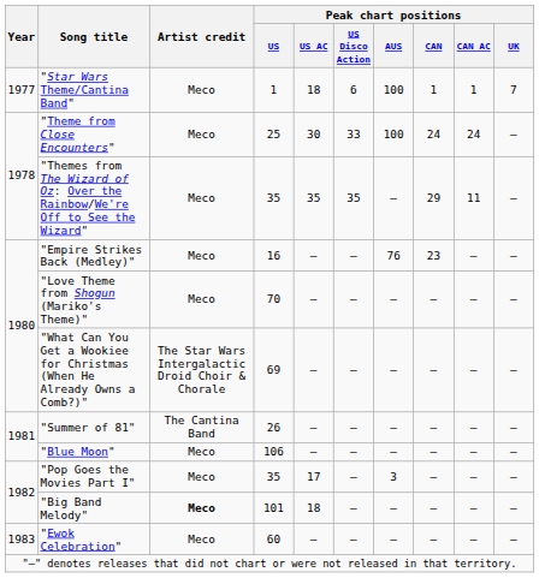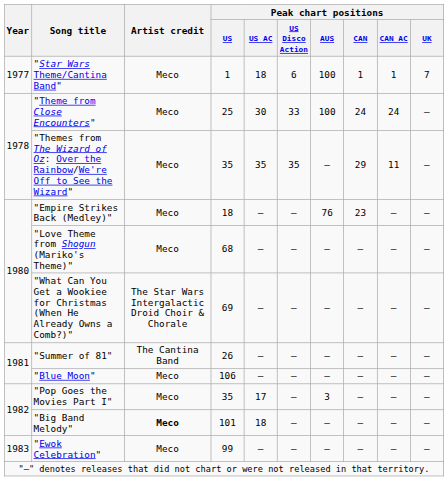 <table class="wikitable" border="1">
 <tr>
 <th scope="col" rowspan="2">Year</th>
 <th scope="col" rowspan="2">Song title</th>
 <th scope="col" rowspan="2">Artist credit</th>
 <th scope="col" colspan="7">Peak chart positions</th>
 </tr>
 <tr>
 <th style="width:40px;"><small><a href='#'>US</a></small><br></th>
 <th style="width:40px;"><small><a href='#'>US AC</a></small><br></th>
 <th style="width:40px;"><small><a href='#'>US Disco Action</a></small><br></th>
 <th style="width:40px;"><small><a href='#'>AUS</a></small><br></th>
 <th style="width:40px;"><small><a href='#'>CAN</a></small><br></th>
 <th style="width:40px;"><small><a href='#'>CAN AC</a></small><br></th>
 <th style="width:40px;"><small><a href='#'>UK</a></small><br></th>
 </tr>
 <tr>
 <td>1977</td>
 <td>"<a href='#'><em>Star Wars</em> Theme/Cantina Band</a>"</td>
 <td align="center">Meco</td>
 <td align="center">1</td>
 <td align="center">18</td>
 <td align="center">6</td>
 <td align="center">100</td>
 <td align="center">1</td>
 <td align="center">1</td>
 <td align="center">7</td>
 </tr>
 <tr>
 <td rowspan="2">1978</td>
 <td>"<a href='#'>Theme from <em>Close Encounters</em></a>"</td>
 <td align="center">Meco</td>
 <td align="center">25</td>
 <td align="center">30</td>
 <td align="center">33</td>
 <td align="center">100</td>
 <td align="center">24</td>
 <td align="center">24</td>
 <td align="center">―</td>
 </tr>
 <tr>
 <td>"Themes from <em><a href='#'>The Wizard of Oz</a></em>: <a href='#'>Over the Rainbow</a>/<a href='#'>We're Off to See the Wizard</a>"</td>
 <td align="center">Meco</td>
 <td align="center">35</td>
 <td align="center">35</td>
 <td align="center">35</td>
 <td align="center">―</td>
 <td align="center">29</td>
 <td align="center">11</td>
 <td align="center">―</td>
 </tr>
 <tr>
 <td rowspan="3">1980</td>
 <td>"Empire Strikes Back (Medley)"</td>
 <td align="center">Meco</td>
-<td align="center">16</td>
+<td align="center">18</td>
 <td align="center">―</td>
 <td align="center">―</td>
 <td align="center">76</td>
 <td align="center">23</td>
 <td align="center">―</td>
 <td align="center">―</td>
 </tr>
 <tr>
 <td>"Love Theme from <em><a href='#'>Shogun</a></em> (Mariko's Theme)"</td>
 <td align="center">Meco</td>
-<td align="center">70</td>
+<td align="center">68</td>
 <td align="center">―</td>
 <td align="center">―</td>
 <td align="center">―</td>
 <td align="center">―</td>
 <td align="center">―</td>
 <td align="center">―</td>
 </tr>
 <tr>
 <td>"What Can You Get a Wookiee for Christmas (When He Already Owns a Comb?)"</td>
 <td align="center">The Star Wars Intergalactic Droid Choir & Chorale</td>
 <td align="center">69</td>
 <td align="center">―</td>
 <td align="center">―</td>
 <td align="center">―</td>
 <td align="center">―</td>
 <td align="center">―</td>
 <td align="center">―</td>
 </tr>
 <tr>
 <td rowspan="2">1981</td>
 <td>"Summer of 81"</td>
 <td align="center">The Cantina Band</td>
 <td align="center">26</td>
 <td align="center">―</td>
 <td align="center">―</td>
 <td align="center">―</td>
 <td align="center">―</td>
 <td align="center">―</td>
 <td align="center">―</td>
 </tr>
 <tr>
 <td>"<a href='#'>Blue Moon</a>"</td>
 <td align="center">Meco</td>
 <td align="center">106</td>
 <td align="center">―</td>
 <td align="center">―</td>
 <td align="center">―</td>
 <td align="center">―</td>
 <td align="center">―</td>
 <td align="center">―</td>
 </tr>
 <tr>
 <td rowspan="2">1982</td>
 <td>"Pop Goes the Movies Part I"</td>
 <td align="center">Meco</td>
 <td align="center">35</td>
 <td align="center">17</td>
 <td align="center">―</td>
 <td align="center">3</td>
 <td align="center">―</td>
 <td align="center">―</td>
 <td align="center">―</td>
 </tr>
 <tr>
 <td>"Big Band Melody"</td>
 <td align="center"><strong>Meco</strong></td>
 <td align="center">101</td>
 <td align="center">18</td>
 <td align="center">―</td>
 <td align="center">―</td>
 <td align="center">―</td>
 <td align="center">―</td>
 <td align="center">―</td>
 </tr>
 <tr>
 <td>1983</td>
 <td>"<a href='#'>Ewok Celebration</a>"</td>
 <td align="center">Meco</td>
-<td align="center">60</td>
+<td align="center">99</td>
 <td align="center">―</td>
 <td align="center">―</td>
 <td align="center">―</td>
 <td align="center">―</td>
 <td align="center">―</td>
 <td align="center">―</td>
 </tr>
 <tr>
 <td colspan="10" style="text-align:center; font-size:9pt;">"—" denotes releases that did not chart or were not released in that territory.</td>
 </tr>
 </table>
